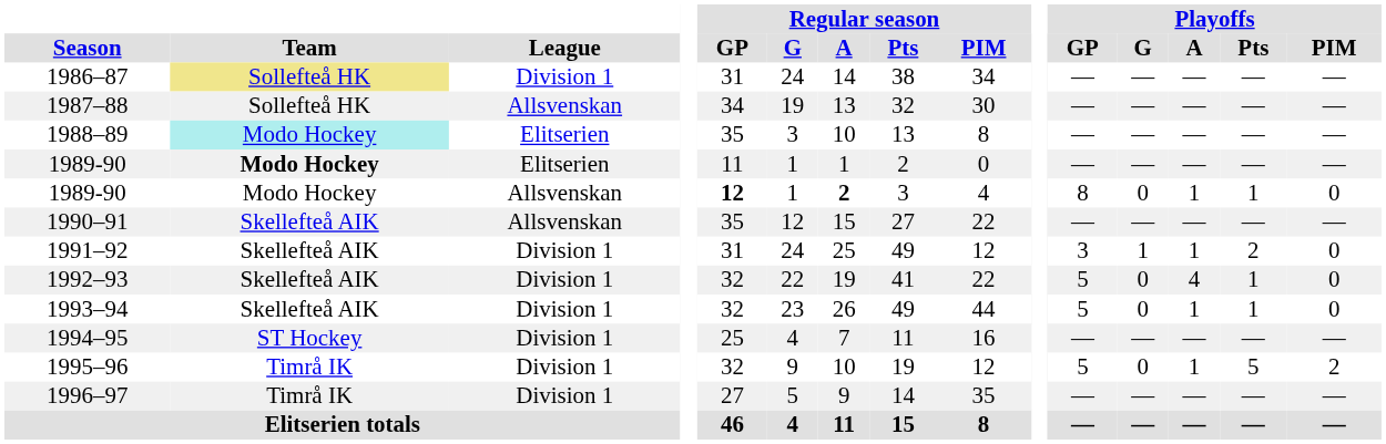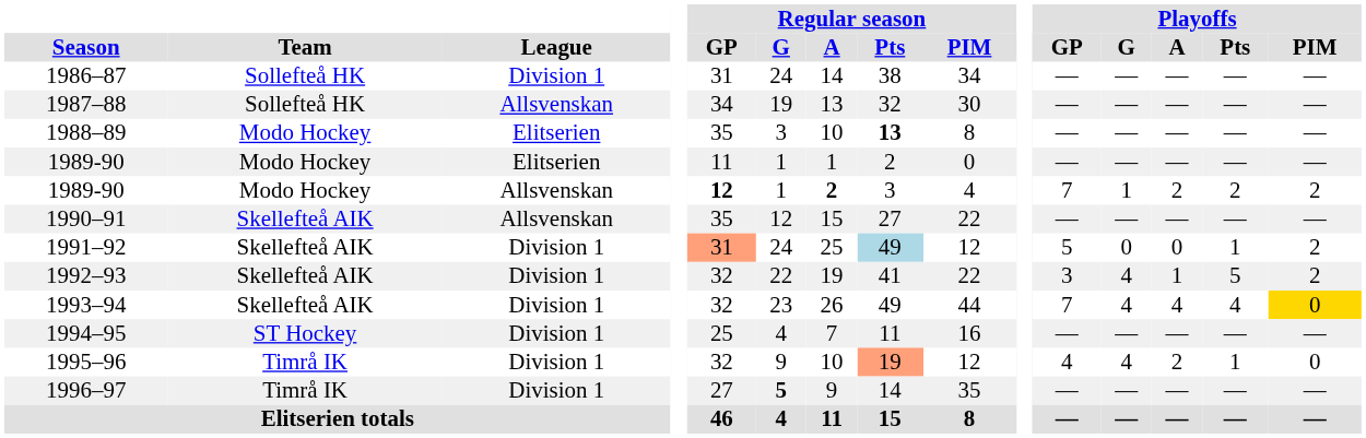 <table border="0" cellpadding="1" cellspacing="0" style="text-align:center; width:75%;">
 <tr bgcolor="#e0e0e0">
 <th colspan="3" bgcolor="#ffffff"> </th>
 <th rowspan="99" bgcolor="#ffffff"> </th>
 <th colspan="5"><a href='#'>Regular season</a></th>
 <th rowspan="99" bgcolor="#ffffff"> </th>
 <th colspan="5"><a href='#'>Playoffs</a></th>
 </tr>
 <tr bgcolor="#e0e0e0">
 <th><a href='#'>Season</a></th>
 <th>Team</th>
 <th>League</th>
 <th>GP</th>
 <th><a href='#'>G</a></th>
 <th><a href='#'>A</a></th>
 <th><a href='#'>Pts</a></th>
 <th><a href='#'>PIM</a></th>
 <th>GP</th>
 <th>G</th>
 <th>A</th>
 <th>Pts</th>
 <th>PIM</th>
 </tr>
 <tr>
 <td>1986–87</td>
-<td style="background: khaki;"><a href='#'>Sollefteå HK</a></td>
+<td><a href='#'>Sollefteå HK</a></td>
 <td><a href='#'>Division 1</a></td>
 <td>31</td>
 <td>24</td>
 <td>14</td>
 <td>38</td>
 <td>34</td>
 <td>—</td>
 <td>—</td>
 <td>—</td>
 <td>—</td>
 <td>—</td>
 </tr>
 <tr bgcolor="#f0f0f0">
 <td>1987–88</td>
 <td>Sollefteå HK</td>
 <td><a href='#'>Allsvenskan</a></td>
 <td>34</td>
 <td>19</td>
 <td>13</td>
 <td>32</td>
 <td>30</td>
 <td>—</td>
 <td>—</td>
 <td>—</td>
 <td>—</td>
 <td>—</td>
 </tr>
 <tr>
 <td>1988–89</td>
-<td style="background: paleturquoise;"><a href='#'>Modo Hockey</a></td>
+<td><a href='#'>Modo Hockey</a></td>
 <td><a href='#'>Elitserien</a></td>
 <td>35</td>
 <td>3</td>
 <td>10</td>
-<td>13</td>
+<td><strong>13</strong></td>
 <td>8</td>
 <td>—</td>
 <td>—</td>
 <td>—</td>
 <td>—</td>
 <td>—</td>
 </tr>
 <tr bgcolor="#f0f0f0">
 <td>1989-90</td>
-<td><strong>Modo Hockey</strong></td>
+<td>Modo Hockey</td>
 <td>Elitserien</td>
 <td>11</td>
 <td>1</td>
 <td>1</td>
 <td>2</td>
 <td>0</td>
 <td>—</td>
 <td>—</td>
 <td>—</td>
 <td>—</td>
 <td>—</td>
 </tr>
 <tr>
 <td>1989-90</td>
 <td>Modo Hockey</td>
 <td>Allsvenskan</td>
 <td><strong>12</strong></td>
 <td>1</td>
 <td><strong>2</strong></td>
 <td>3</td>
 <td>4</td>
-<td>8</td>
-<td>0</td>
+<td>7</td>
 <td>1</td>
-<td>1</td>
-<td>0</td>
+<td>2</td>
+<td>2</td>
+<td>2</td>
 </tr>
 <tr bgcolor="#f0f0f0">
 <td>1990–91</td>
 <td><a href='#'>Skellefteå AIK</a></td>
 <td>Allsvenskan</td>
 <td>35</td>
 <td>12</td>
 <td>15</td>
 <td>27</td>
 <td>22</td>
 <td>—</td>
 <td>—</td>
 <td>—</td>
 <td>—</td>
 <td>—</td>
 </tr>
 <tr>
 <td>1991–92</td>
 <td>Skellefteå AIK</td>
 <td>Division 1</td>
-<td>31</td>
+<td style="background: lightsalmon;">31</td>
 <td>24</td>
 <td>25</td>
-<td>49</td>
+<td style="background: lightblue;">49</td>
 <td>12</td>
-<td>3</td>
-<td>1</td>
+<td>5</td>
+<td>0</td>
+<td>0</td>
 <td>1</td>
 <td>2</td>
-<td>0</td>
 </tr>
 <tr bgcolor="#f0f0f0">
 <td>1992–93</td>
 <td>Skellefteå AIK</td>
 <td>Division 1</td>
 <td>32</td>
 <td>22</td>
 <td>19</td>
 <td>41</td>
 <td>22</td>
-<td>5</td>
-<td>0</td>
+<td>3</td>
 <td>4</td>
 <td>1</td>
-<td>0</td>
+<td>5</td>
+<td>2</td>
 </tr>
 <tr>
 <td>1993–94</td>
 <td>Skellefteå AIK</td>
 <td>Division 1</td>
 <td>32</td>
 <td>23</td>
 <td>26</td>
 <td>49</td>
 <td>44</td>
-<td>5</td>
-<td>0</td>
-<td>1</td>
-<td>1</td>
-<td>0</td>
+<td>7</td>
+<td>4</td>
+<td>4</td>
+<td>4</td>
+<td style="background: gold;">0</td>
 </tr>
 <tr bgcolor="#f0f0f0">
 <td>1994–95</td>
 <td><a href='#'>ST Hockey</a></td>
 <td>Division 1</td>
 <td>25</td>
 <td>4</td>
 <td>7</td>
 <td>11</td>
 <td>16</td>
 <td>—</td>
 <td>—</td>
 <td>—</td>
 <td>—</td>
 <td>—</td>
 </tr>
 <tr>
 <td>1995–96</td>
 <td><a href='#'>Timrå IK</a></td>
 <td>Division 1</td>
 <td>32</td>
 <td>9</td>
 <td>10</td>
-<td>19</td>
+<td style="background: lightsalmon;">19</td>
 <td>12</td>
-<td>5</td>
+<td>4</td>
+<td>4</td>
+<td>2</td>
+<td>1</td>
 <td>0</td>
-<td>1</td>
-<td>5</td>
-<td>2</td>
 </tr>
 <tr bgcolor="#f0f0f0">
 <td>1996–97</td>
 <td>Timrå IK</td>
 <td>Division 1</td>
 <td>27</td>
-<td>5</td>
+<td><strong>5</strong></td>
 <td>9</td>
 <td>14</td>
 <td>35</td>
 <td>—</td>
 <td>—</td>
 <td>—</td>
 <td>—</td>
 <td>—</td>
 </tr>
 <tr bgcolor="#e0e0e0">
 <th colspan="3">Elitserien totals</th>
 <th>46</th>
 <th>4</th>
 <th>11</th>
 <th>15</th>
 <th>8</th>
 <th>—</th>
 <th>—</th>
 <th>—</th>
 <th>—</th>
 <th>—</th>
 </tr>
 </table>
